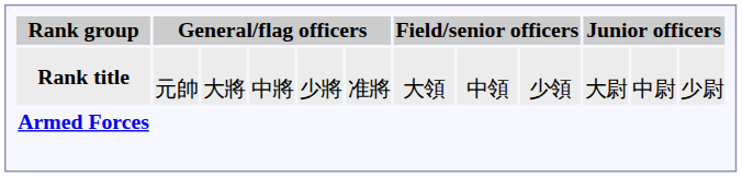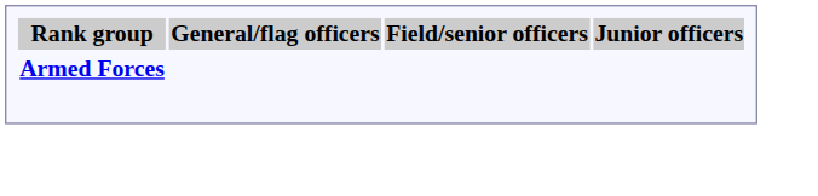 <table bgcolor=#f7f8ff style="border:1px solid #8888aa; padding:5px; margin-bottom:15px; font-size:90%; text-align:center;">
 <tr bgcolor=#CCC>
 <th>Rank group</th>
 <th colspan=5>General/flag officers</th>
 <th colspan=3>Field/senior officers</th>
 <th colspan=3>Junior officers</th>
-</tr>
-<tr bgcolor=#ececec>
-<td><strong>Rank title</strong></td>
-<td><br>元帥<br></td>
-<td><br>大將<br></td>
-<td><br>中將<br></td>
-<td><br>少將<br></td>
-<td><br>准將<br></td>
-<td><br>大領<br></td>
-<td><br>中領<br></td>
-<td><br>少領<br></td>
-<td><br>大尉<br></td>
-<td><br>中尉<br></td>
-<td><br>少尉<br></td>
 </tr>
 <tr>
 <td><strong> <a href='#'>Armed Forces</a></strong></td>
 <td></td>
 <td></td>
 <td></td>
 <td></td>
 <td></td>
 <td></td>
 <td></td>
 <td></td>
 <td></td>
 <td></td>
 <td></td>
 </tr>
 <tr>
 <td><strong></strong></td>
 <td></td>
 <td></td>
 <td></td>
 <td></td>
 <td></td>
 <td></td>
 <td></td>
 <td></td>
 <td></td>
 <td></td>
 <td></td>
 </tr>
 <tr>
 <td><strong></strong></td>
 <td></td>
 <td></td>
 <td></td>
 <td></td>
 <td></td>
 <td></td>
 <td></td>
 <td></td>
 <td></td>
 <td></td>
 <td></td>
 </tr>
 <tr>
 <td><strong></strong></td>
 <td></td>
 <td></td>
 <td></td>
 <td></td>
 <td></td>
 <td></td>
 <td></td>
 <td></td>
 <td></td>
 <td></td>
 <td></td>
 </tr>
 <tr>
 <td><strong></strong></td>
 <td></td>
 <td></td>
 <td></td>
 <td></td>
 <td></td>
 <td></td>
 <td></td>
 <td></td>
 <td></td>
 <td></td>
 <td></td>
 </tr>
 </table>
